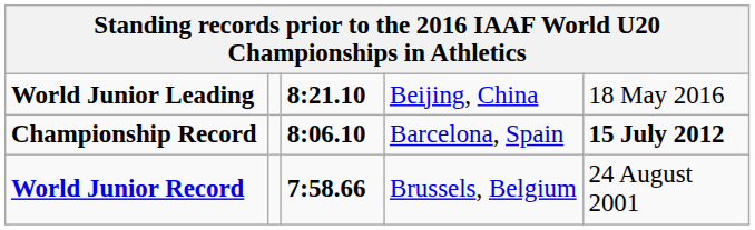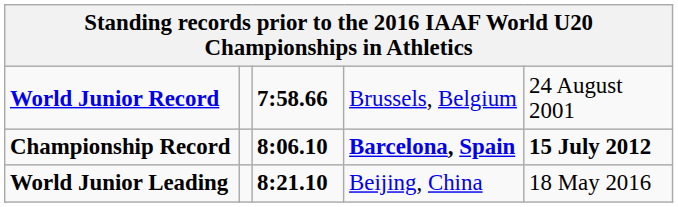 <table class="wikitable" width=75%>
 <tr>
 <th colspan="5">Standing records prior to the 2016 IAAF World U20 Championships in Athletics</th>
+</tr>
+<tr>
+<td><strong><a href='#'>World Junior Record</a></strong></td>
+<td></td>
+<td><strong>7:58.66</strong></td>
+<td><a href='#'>Brussels</a>, <a href='#'>Belgium</a></td>
+<td>24 August 2001</td>
+</tr>
+<tr>
+<td><strong>Championship Record</strong></td>
+<td></td>
+<td><strong>8:06.10</strong></td>
+<td><strong><a href='#'>Barcelona</a>, <a href='#'>Spain</a></strong></td>
+<td><strong>15 July 2012</strong></td>
 </tr>
 <tr>
 <td><strong>World Junior Leading</strong></td>
 <td></td>
 <td><strong>8:21.10</strong></td>
 <td><a href='#'>Beijing</a>, <a href='#'>China</a></td>
 <td>18 May 2016</td>
 </tr>
-<tr>
-<td><strong>Championship Record</strong></td>
-<td></td>
-<td><strong>8:06.10</strong></td>
-<td><a href='#'>Barcelona</a>, <a href='#'>Spain</a></td>
-<td><strong>15 July 2012</strong></td>
-</tr>
-<tr>
-<td><strong><a href='#'>World Junior Record</a></strong></td>
-<td></td>
-<td><strong>7:58.66</strong></td>
-<td><a href='#'>Brussels</a>, <a href='#'>Belgium</a></td>
-<td>24 August 2001</td>
-</tr>
 </table>
